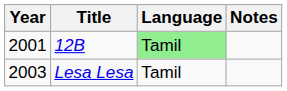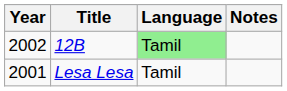 <table class="wikitable">
 <tr style="background:#B0C4DE; text-align:center;">
 <th>Year</th>
 <th>Title</th>
 <th>Language</th>
 <th class="unsortable">Notes</th>
 </tr>
 <tr>
-<td>2001</td>
+<td>2002</td>
 <td><em><a href='#'>12B</a></em></td>
 <td style="background: lightgreen;">Tamil</td>
 <td></td>
 </tr>
 <tr>
-<td>2003</td>
+<td>2001</td>
 <td><em><a href='#'>Lesa Lesa</a></em></td>
 <td>Tamil</td>
 <td></td>
 </tr>
 </table>
